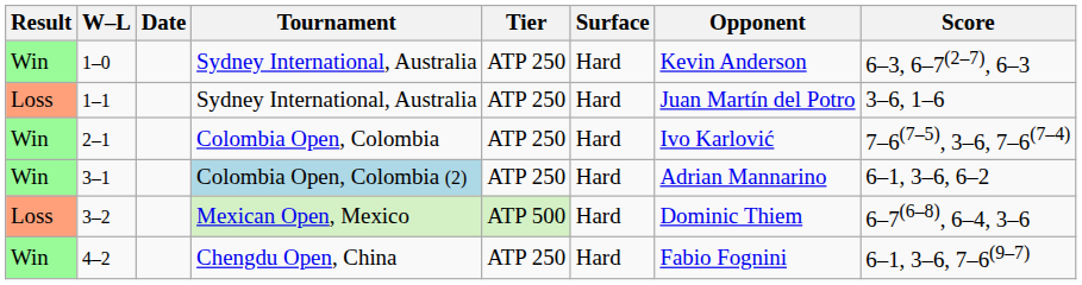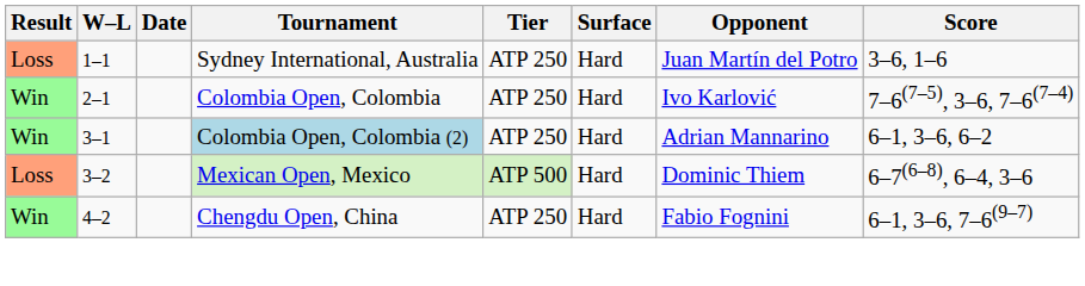 <table class="sortable wikitable nowrap">
 <tr>
 <th>Result</th>
 <th class="unsortable">W–L</th>
 <th>Date</th>
 <th>Tournament</th>
 <th>Tier</th>
 <th>Surface</th>
 <th>Opponent</th>
 <th class="unsortable">Score</th>
-</tr>
-<tr>
-<td bgcolor=98FB98>Win</td>
-<td><small>1–0</small></td>
-<td><a href='#'></a></td>
-<td><a href='#'>Sydney International</a>, Australia</td>
-<td>ATP 250</td>
-<td>Hard</td>
-<td> <a href='#'>Kevin Anderson</a></td>
-<td>6–3, 6–7<sup>(2–7)</sup>, 6–3</td>
 </tr>
 <tr>
 <td bgcolor=ffa07a>Loss</td>
 <td><small>1–1</small></td>
 <td><a href='#'></a></td>
 <td>Sydney International, Australia</td>
 <td>ATP 250</td>
 <td>Hard</td>
 <td> <a href='#'>Juan Martín del Potro</a></td>
 <td>3–6, 1–6</td>
 </tr>
 <tr>
 <td bgcolor=98FB98>Win</td>
 <td><small>2–1</small></td>
 <td><a href='#'></a></td>
 <td><a href='#'>Colombia Open</a>, Colombia</td>
 <td>ATP 250</td>
 <td>Hard</td>
 <td> <a href='#'>Ivo Karlović</a></td>
 <td>7–6<sup>(7–5)</sup>, 3–6, 7–6<sup>(7–4)</sup></td>
 </tr>
 <tr>
 <td bgcolor=98FB98>Win</td>
 <td><small>3–1</small></td>
 <td><a href='#'></a></td>
 <td style="background: lightblue;">Colombia Open, Colombia <small>(2)</small></td>
 <td>ATP 250</td>
 <td>Hard</td>
 <td> <a href='#'>Adrian Mannarino</a></td>
 <td>6–1, 3–6, 6–2</td>
 </tr>
 <tr>
 <td bgcolor=ffa07a>Loss</td>
 <td><small>3–2</small></td>
 <td><a href='#'></a></td>
 <td bgcolor=d4f1c5><a href='#'>Mexican Open</a>, Mexico</td>
 <td bgcolor=d4f1c5>ATP 500</td>
 <td>Hard</td>
 <td> <a href='#'>Dominic Thiem</a></td>
 <td>6–7<sup>(6–8)</sup>, 6–4, 3–6</td>
 </tr>
 <tr>
 <td bgcolor=98FB98>Win</td>
 <td><small>4–2</small></td>
 <td><a href='#'></a></td>
 <td><a href='#'>Chengdu Open</a>, China</td>
 <td>ATP 250</td>
 <td>Hard</td>
 <td> <a href='#'>Fabio Fognini</a></td>
 <td>6–1, 3–6, 7–6<sup>(9–7)</sup></td>
 </tr>
 </table>
